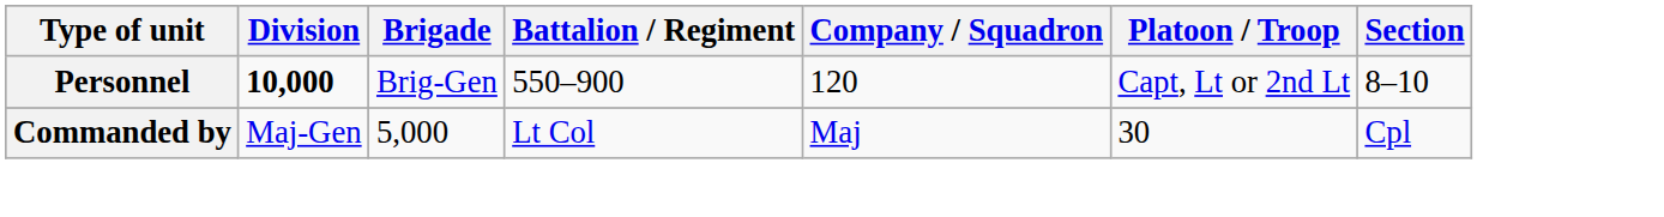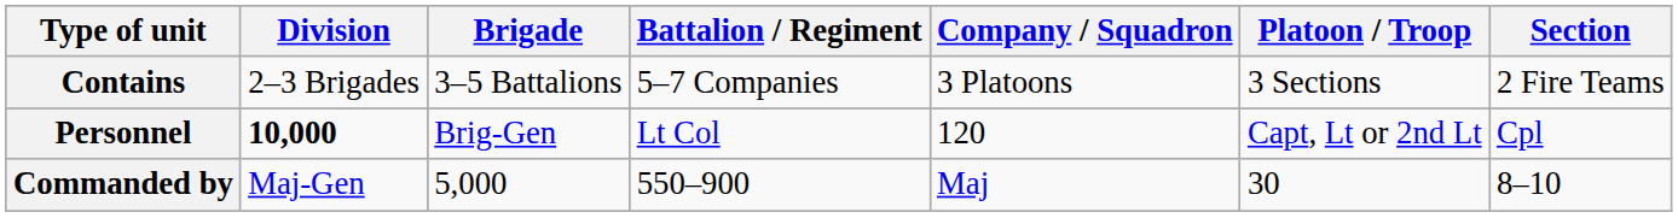 <table class="wikitable">
 <tr>
 <th>Type of unit</th>
 <th><a href='#'>Division</a></th>
 <th><a href='#'>Brigade</a></th>
 <th><a href='#'>Battalion</a> / Regiment</th>
 <th><a href='#'>Company</a> / <a href='#'>Squadron</a></th>
 <th><a href='#'>Platoon</a> / <a href='#'>Troop</a></th>
 <th><a href='#'>Section</a></th>
 </tr>
 <tr>
+<th>Contains</th>
+<td>2–3 Brigades</td>
+<td>3–5 Battalions</td>
+<td>5–7 Companies</td>
+<td>3 Platoons</td>
+<td>3 Sections</td>
+<td>2 Fire Teams</td>
+</tr>
+<tr>
 <th>Personnel</th>
 <td><strong>10,000</strong></td>
 <td><a href='#'>Brig-Gen</a></td>
-<td>550–900</td>
+<td><a href='#'>Lt Col</a></td>
 <td>120</td>
 <td><a href='#'>Capt</a>, <a href='#'>Lt</a> or <a href='#'>2nd Lt</a></td>
-<td>8–10</td>
+<td><a href='#'>Cpl</a></td>
 </tr>
 <tr>
 <th>Commanded by</th>
 <td><a href='#'>Maj-Gen</a></td>
 <td>5,000</td>
-<td><a href='#'>Lt Col</a></td>
+<td>550–900</td>
 <td><a href='#'>Maj</a></td>
 <td>30</td>
-<td><a href='#'>Cpl</a></td>
+<td>8–10</td>
 </tr>
 </table>
